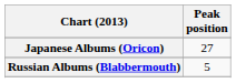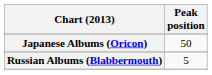 <table class="wikitable sortable plainrowheaders" style="text-align:center">
 <tr>
 <th scope="col">Chart (2013)</th>
 <th scope="col">Peak<br>position</th>
 </tr>
 <tr>
 </tr>
 <tr>
 </tr>
 <tr>
 </tr>
 <tr>
 </tr>
 <tr>
 </tr>
 <tr>
 </tr>
 <tr>
 </tr>
 <tr>
 </tr>
 <tr>
 </tr>
 <tr>
 </tr>
 <tr>
 </tr>
 <tr>
 <th scope="row">Japanese Albums (<a href='#'>Oricon</a>)</th>
-<td>27</td>
+<td>50</td>
 </tr>
 <tr>
 </tr>
 <tr>
 </tr>
 <tr>
 <th scope="row">Russian Albums (<a href='#'>Blabbermouth</a>)</th>
 <td>5</td>
 </tr>
 <tr>
 </tr>
 <tr>
 </tr>
 <tr>
 </tr>
 <tr>
 </tr>
 <tr>
 </tr>
 <tr>
 </tr>
 <tr>
 </tr>
 <tr>
 </tr>
 <tr>
 </tr>
 </table>
